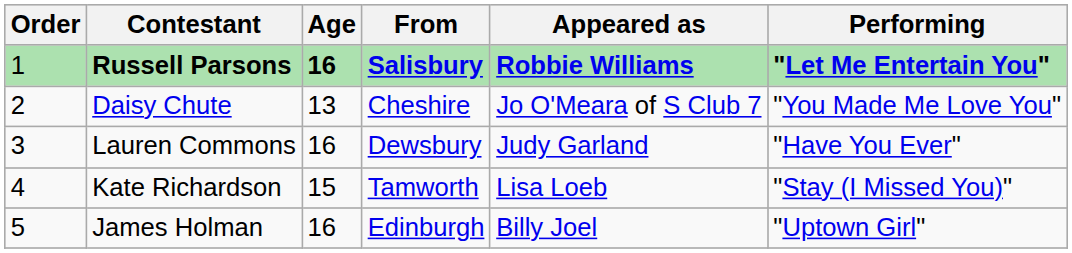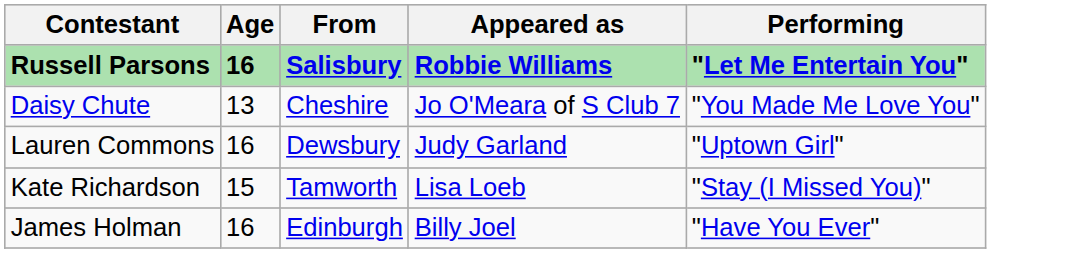 <table class="wikitable">
 <tr>
-<th>Order</th>
 <th>Contestant</th>
 <th>Age</th>
 <th>From</th>
 <th>Appeared as</th>
 <th>Performing</th>
 </tr>
 <tr style="background:#ACE1AF;">
-<td>1</td>
 <td><strong>Russell Parsons</strong></td>
 <td><strong>16</strong></td>
 <td><strong><a href='#'>Salisbury</a></strong></td>
 <td><strong><a href='#'>Robbie Williams</a></strong></td>
 <td><strong>"<a href='#'>Let Me Entertain You</a>"</strong></td>
 </tr>
 <tr>
-<td>2</td>
 <td><a href='#'>Daisy Chute</a></td>
 <td>13</td>
 <td><a href='#'>Cheshire</a></td>
 <td><a href='#'>Jo O'Meara</a> of <a href='#'>S Club 7</a></td>
 <td>"<a href='#'>You Made Me Love You</a>"</td>
 </tr>
 <tr>
-<td>3</td>
 <td>Lauren Commons</td>
 <td>16</td>
 <td><a href='#'>Dewsbury</a></td>
 <td><a href='#'>Judy Garland</a></td>
-<td>"<a href='#'>Have You Ever</a>"</td>
+<td>"<a href='#'>Uptown Girl</a>"</td>
 </tr>
 <tr>
-<td>4</td>
 <td>Kate Richardson</td>
 <td>15</td>
 <td><a href='#'>Tamworth</a></td>
 <td><a href='#'>Lisa Loeb</a></td>
 <td>"<a href='#'>Stay (I Missed You)</a>"</td>
 </tr>
 <tr>
-<td>5</td>
 <td>James Holman</td>
 <td>16</td>
 <td><a href='#'>Edinburgh</a></td>
 <td><a href='#'>Billy Joel</a></td>
-<td>"<a href='#'>Uptown Girl</a>"</td>
+<td>"<a href='#'>Have You Ever</a>"</td>
 </tr>
 </table>
